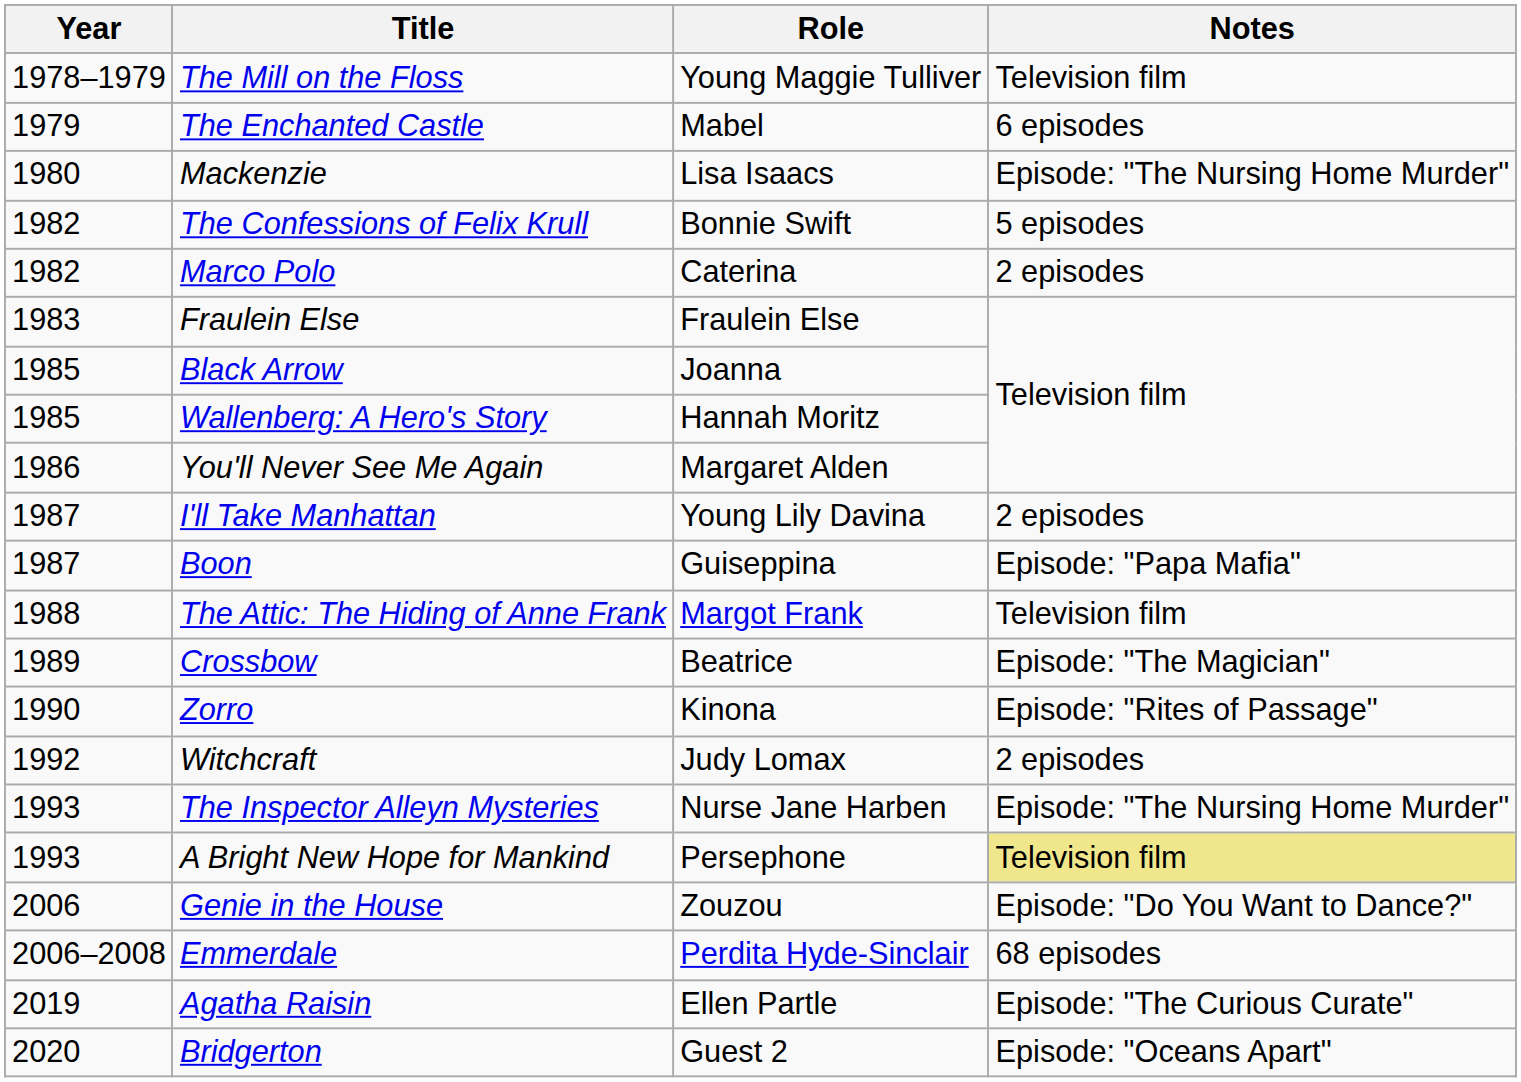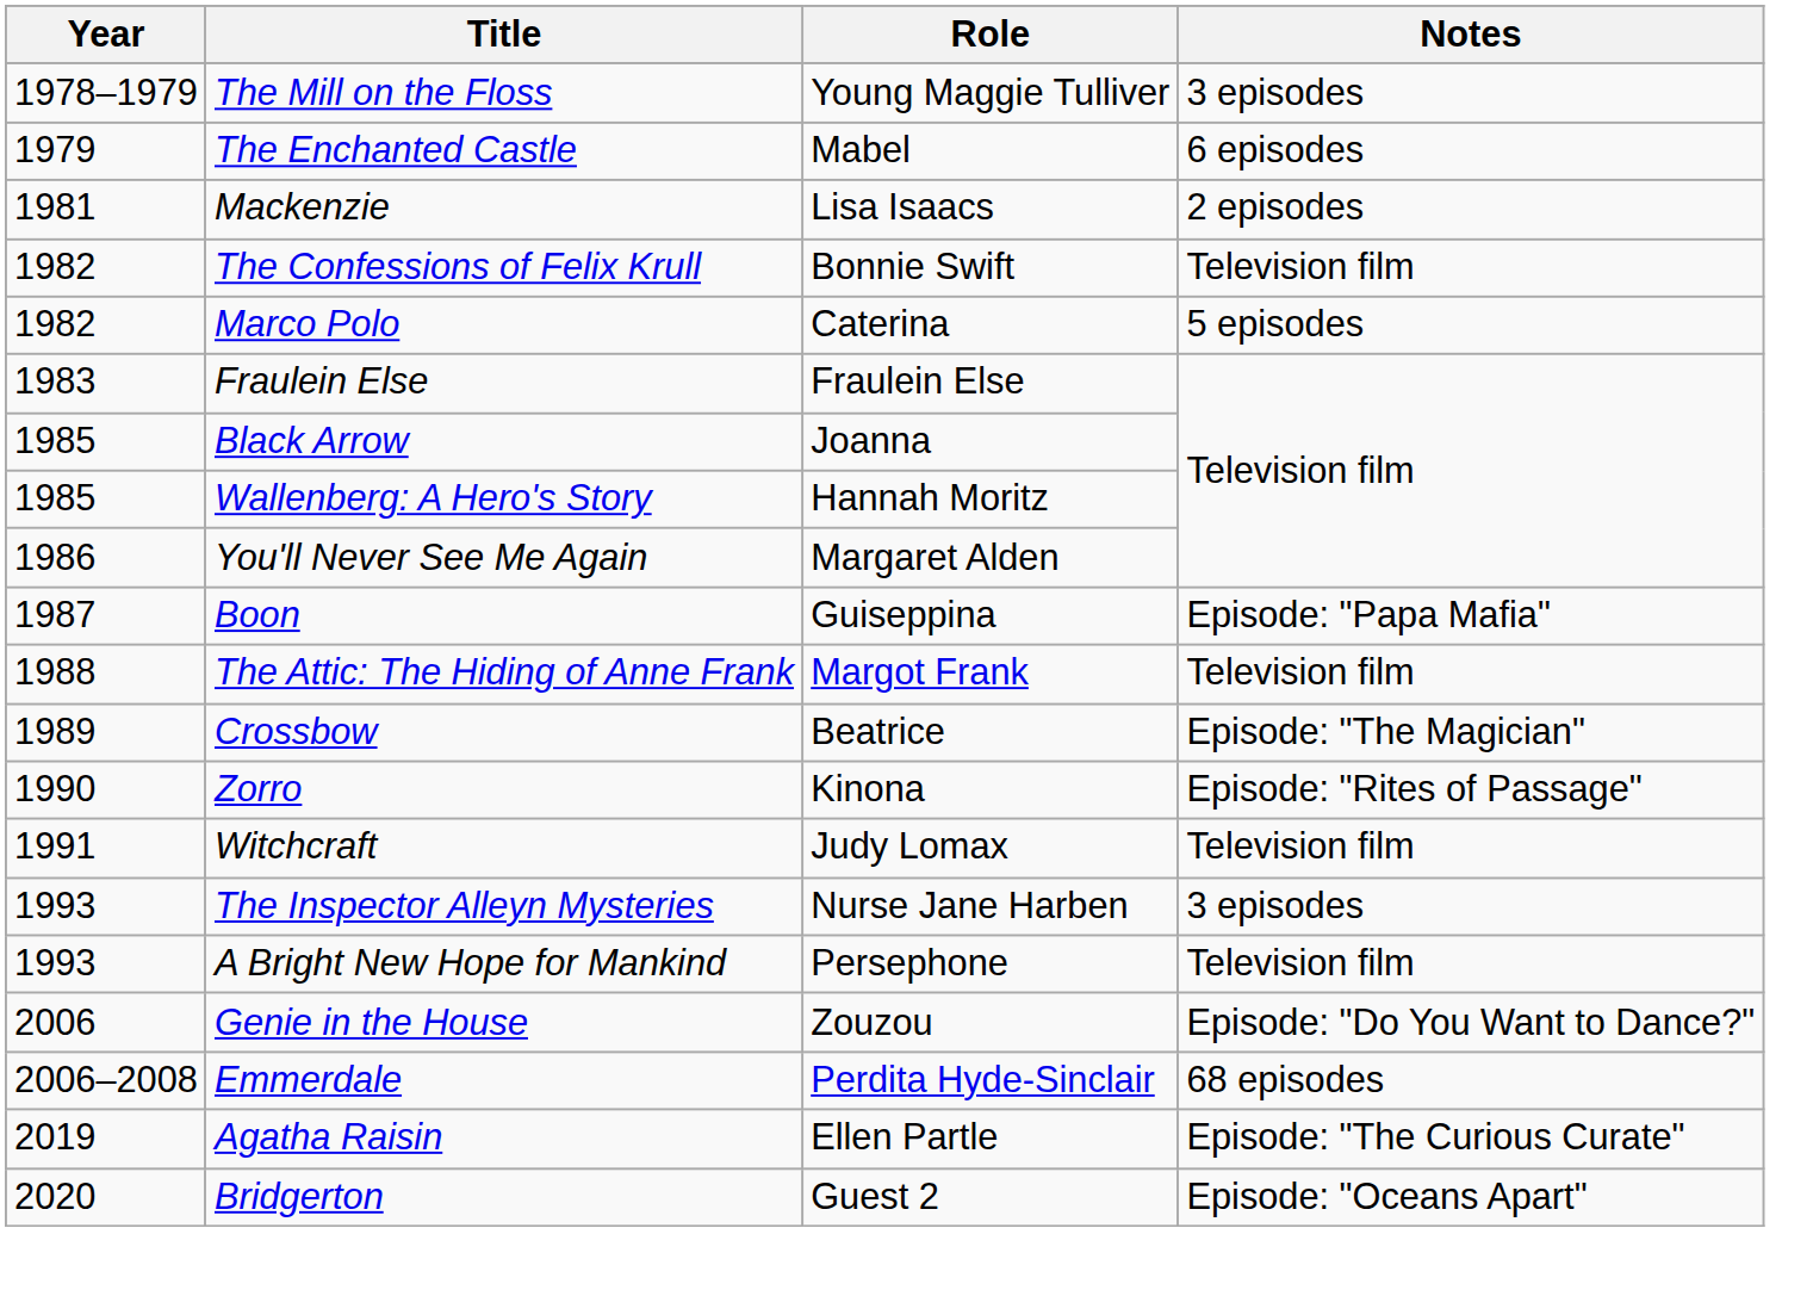 <table class="wikitable sortable">
 <tr>
 <th>Year</th>
 <th>Title</th>
 <th>Role</th>
 <th>Notes</th>
 </tr>
 <tr>
 <td>1978–1979</td>
 <td><em><a href='#'>The Mill on the Floss</a></em></td>
 <td>Young Maggie Tulliver</td>
-<td>Television film</td>
+<td>3 episodes</td>
 </tr>
 <tr>
 <td>1979</td>
 <td><em><a href='#'>The Enchanted Castle</a></em></td>
 <td>Mabel</td>
 <td>6 episodes</td>
 </tr>
 <tr>
-<td>1980</td>
+<td>1981</td>
 <td><em>Mackenzie</em></td>
 <td>Lisa Isaacs</td>
-<td>Episode: "The Nursing Home Murder"</td>
+<td>2 episodes</td>
 </tr>
 <tr>
 <td>1982</td>
 <td><a href='#'><em>The Confessions of Felix Krull</em></a></td>
 <td>Bonnie Swift</td>
-<td>5 episodes</td>
+<td>Television film</td>
 </tr>
 <tr>
 <td>1982</td>
 <td><a href='#'><em>Marco Polo</em></a></td>
 <td>Caterina</td>
-<td>2 episodes</td>
+<td>5 episodes</td>
 </tr>
 <tr>
 <td>1983</td>
 <td><em>Fraulein Else</em></td>
 <td>Fraulein Else</td>
 <td rowspan="4">Television film</td>
 </tr>
 <tr>
 <td>1985</td>
 <td><a href='#'><em>Black Arrow</em></a></td>
 <td>Joanna</td>
 </tr>
 <tr>
 <td>1985</td>
 <td><em><a href='#'>Wallenberg: A Hero's Story</a></em></td>
 <td>Hannah Moritz</td>
 </tr>
 <tr>
 <td>1986</td>
 <td><em>You'll Never See Me Again</em></td>
 <td>Margaret Alden</td>
-</tr>
-<tr>
-<td>1987</td>
-<td><a href='#'><em>I'll Take Manhattan</em></a></td>
-<td>Young Lily Davina</td>
-<td>2 episodes</td>
 </tr>
 <tr>
 <td>1987</td>
 <td><a href='#'><em>Boon</em></a></td>
 <td>Guiseppina</td>
 <td>Episode: "Papa Mafia"</td>
 </tr>
 <tr>
 <td>1988</td>
 <td><em><a href='#'>The Attic: The Hiding of Anne Frank</a></em></td>
 <td><a href='#'>Margot Frank</a></td>
 <td>Television film</td>
 </tr>
 <tr>
 <td>1989</td>
 <td><a href='#'><em>Crossbow</em></a></td>
 <td>Beatrice</td>
 <td>Episode: "The Magician"</td>
 </tr>
 <tr>
 <td>1990</td>
 <td><a href='#'><em>Zorro</em></a></td>
 <td>Kinona</td>
 <td>Episode: "Rites of Passage"</td>
 </tr>
 <tr>
-<td>1992</td>
+<td>1991</td>
 <td><em>Witchcraft</em></td>
 <td>Judy Lomax</td>
-<td>2 episodes</td>
+<td>Television film</td>
 </tr>
 <tr>
 <td>1993</td>
 <td><em><a href='#'>The Inspector Alleyn Mysteries</a></em></td>
 <td>Nurse Jane Harben</td>
-<td>Episode: "The Nursing Home Murder"</td>
+<td>3 episodes</td>
 </tr>
 <tr>
 <td>1993</td>
 <td><em>A Bright New Hope for Mankind</em></td>
 <td>Persephone</td>
-<td style="background: khaki;">Television film</td>
+<td>Television film</td>
 </tr>
 <tr>
 <td>2006</td>
 <td><em><a href='#'>Genie in the House</a></em></td>
 <td>Zouzou</td>
 <td>Episode: "Do You Want to Dance?"</td>
 </tr>
 <tr>
 <td>2006–2008</td>
 <td><em><a href='#'>Emmerdale</a></em></td>
 <td><a href='#'>Perdita Hyde-Sinclair</a></td>
 <td>68 episodes</td>
 </tr>
 <tr>
 <td>2019</td>
 <td><a href='#'><em>Agatha Raisin</em></a></td>
 <td>Ellen Partle</td>
 <td>Episode: "The Curious Curate"</td>
 </tr>
 <tr>
 <td>2020</td>
 <td><em><a href='#'>Bridgerton</a></em></td>
 <td>Guest 2</td>
 <td>Episode: "Oceans Apart"</td>
 </tr>
 </table>
